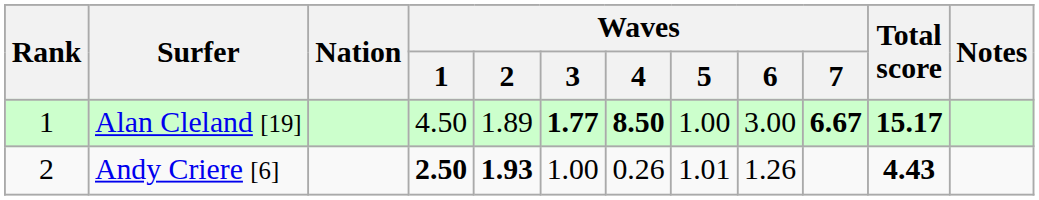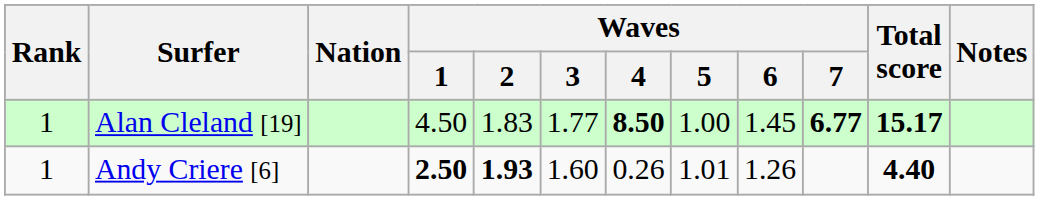 <table class="wikitable sortable" style="text-align:center">
 <tr>
 <th rowspan=2>Rank</th>
 <th rowspan=2>Surfer</th>
 <th rowspan=2>Nation</th>
 <th colspan=7>Waves</th>
 <th rowspan=2>Total<br>score</th>
 <th rowspan=2>Notes</th>
 </tr>
 <tr>
 <th>1</th>
 <th>2</th>
 <th>3</th>
 <th>4</th>
 <th>5</th>
 <th>6</th>
 <th>7</th>
 </tr>
 <tr bgcolor=ccffcc>
 <td>1</td>
 <td align=left><a href='#'>Alan Cleland</a> <small>[19]</small></td>
 <td align=left></td>
 <td>4.50</td>
-<td>1.89</td>
-<td><strong>1.77</strong></td>
+<td>1.83</td>
+<td>1.77</td>
 <td><strong>8.50</strong></td>
 <td>1.00</td>
-<td>3.00</td>
-<td><strong>6.67</strong></td>
+<td>1.45</td>
+<td><strong>6.77</strong></td>
 <td><strong>15.17</strong></td>
 <td></td>
 </tr>
 <tr>
-<td>2</td>
+<td>1</td>
 <td align=left><a href='#'>Andy Criere</a> <small>[6]</small></td>
 <td align=left></td>
 <td><strong>2.50</strong></td>
 <td><strong>1.93</strong></td>
-<td>1.00</td>
+<td>1.60</td>
 <td>0.26</td>
 <td>1.01</td>
 <td>1.26</td>
 <td></td>
-<td><strong>4.43</strong></td>
+<td><strong>4.40</strong></td>
 <td></td>
 </tr>
 </table>
